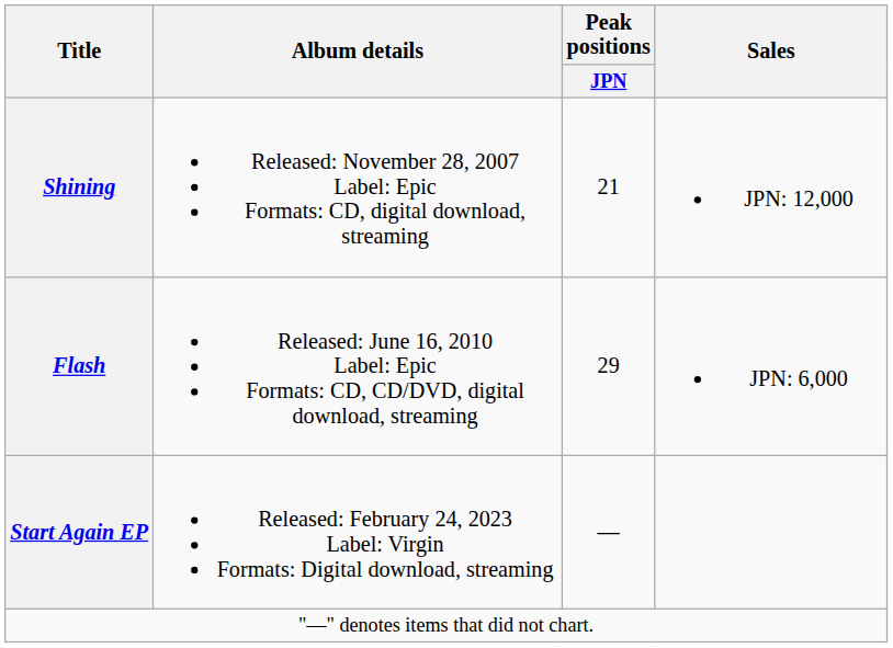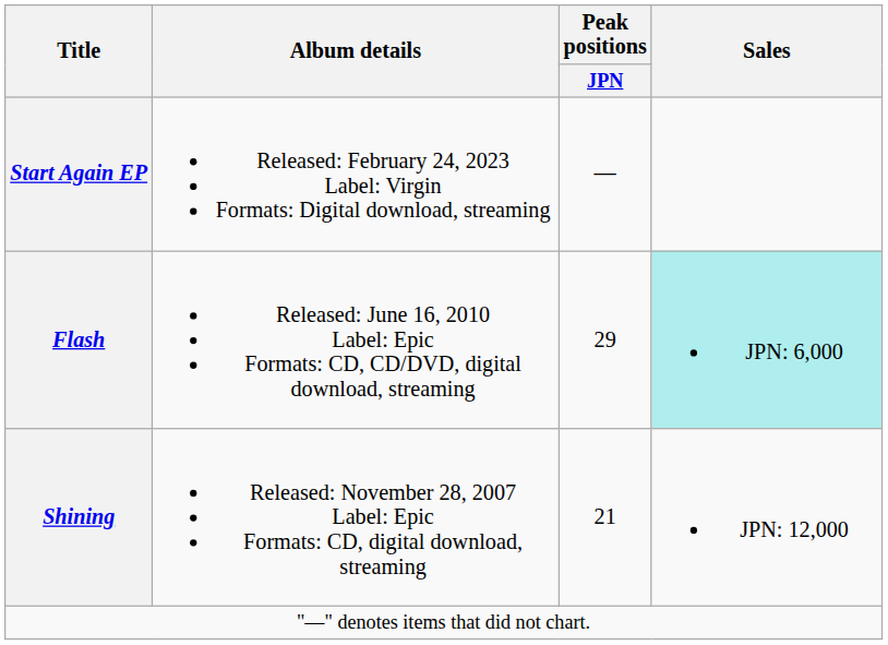 <table class="wikitable plainrowheaders" style="text-align:center;">
 <tr>
 <th rowspan="2">Title</th>
 <th rowspan="2" style="width:18em;">Album details</th>
 <th colspan="1">Peak positions</th>
 <th rowspan="2" style="width:10em;">Sales</th>
 </tr>
 <tr>
 <th scope="col" style="width:3em;font-size:90%;"><a href='#'>JPN</a><br></th>
 </tr>
 <tr>
+<th scope="row"><em><a href='#'>Start Again EP</a></em></th>
+<td><br><ul><li>Released: February 24, 2023</li><li>Label: Virgin</li><li>Formats: Digital download, streaming</li></ul></td>
+<td>—</td>
+<td></td>
+</tr>
+<tr>
+<th scope="row"><em><a href='#'>Flash</a></em></th>
+<td><br><ul><li>Released: June 16, 2010 </li><li>Label: Epic</li><li>Formats: CD, CD/DVD, digital download, streaming</li></ul></td>
+<td>29</td>
+<td style="background: paleturquoise;"><br><ul><li>JPN: 6,000</li></ul></td>
+</tr>
+<tr>
 <th scope="row"><em><a href='#'>Shining</a></em></th>
 <td><br><ul><li>Released: November 28, 2007 </li><li>Label: Epic</li><li>Formats: CD, digital download, streaming</li></ul></td>
 <td>21</td>
 <td><br><ul><li>JPN: 12,000</li></ul></td>
 </tr>
 <tr>
-<th scope="row"><em><a href='#'>Flash</a></em></th>
-<td><br><ul><li>Released: June 16, 2010 </li><li>Label: Epic</li><li>Formats: CD, CD/DVD, digital download, streaming</li></ul></td>
-<td>29</td>
-<td><br><ul><li>JPN: 6,000</li></ul></td>
-</tr>
-<tr>
-<th scope="row"><em><a href='#'>Start Again EP</a></em></th>
-<td><br><ul><li>Released: February 24, 2023</li><li>Label: Virgin</li><li>Formats: Digital download, streaming</li></ul></td>
-<td>—</td>
-<td></td>
-</tr>
-<tr>
 <td colspan="4" align="center" style="font-size:90%;">"—" denotes items that did not chart.</td>
 </tr>
 </table>
